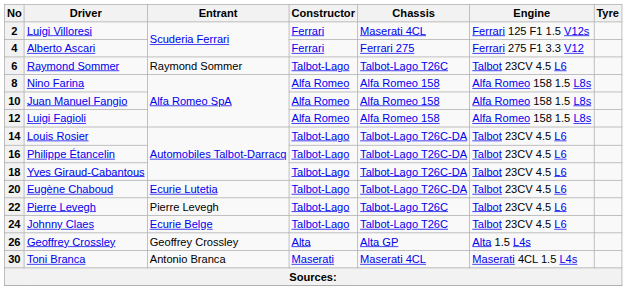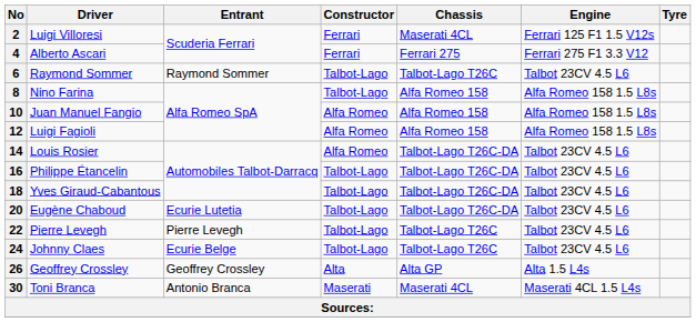 <table class="wikitable sortable" style="font-size: 95%;">
 <tr>
 <th>No</th>
 <th>Driver</th>
 <th>Entrant</th>
 <th>Constructor</th>
 <th>Chassis</th>
 <th>Engine</th>
 <th>Tyre</th>
 </tr>
 <tr>
 <th>2</th>
 <td> <a href='#'>Luigi Villoresi</a></td>
 <td rowspan=2><a href='#'>Scuderia Ferrari</a></td>
 <td><a href='#'>Ferrari</a></td>
 <td><a href='#'>Maserati 4CL</a></td>
 <td><a href='#'>Ferrari</a> 125 F1 1.5 <a href='#'>V12</a><a href='#'>s</a></td>
 <td align=center></td>
 </tr>
 <tr>
 <th>4</th>
 <td> <a href='#'>Alberto Ascari</a></td>
 <td><a href='#'>Ferrari</a></td>
 <td><a href='#'>Ferrari 275</a></td>
 <td><a href='#'>Ferrari</a> 275 F1 3.3 <a href='#'>V12</a></td>
 <td align=center></td>
 </tr>
 <tr>
 <th>6</th>
 <td> <a href='#'>Raymond Sommer</a></td>
 <td>Raymond Sommer</td>
 <td><a href='#'>Talbot-Lago</a></td>
 <td><a href='#'>Talbot-Lago T26C</a></td>
 <td><a href='#'>Talbot</a> 23CV 4.5 <a href='#'>L6</a></td>
 <td align=center></td>
 </tr>
 <tr>
 <th>8</th>
 <td> <a href='#'>Nino Farina</a></td>
 <td rowspan=3><a href='#'>Alfa Romeo SpA</a></td>
-<td><a href='#'>Alfa Romeo</a></td>
+<td><a href='#'>Talbot-Lago</a></td>
 <td><a href='#'>Alfa Romeo 158</a></td>
 <td><a href='#'>Alfa Romeo</a> 158 1.5 <a href='#'>L8</a><a href='#'>s</a></td>
 <td align=center></td>
 </tr>
 <tr>
 <th>10</th>
 <td> <a href='#'>Juan Manuel Fangio</a></td>
 <td><a href='#'>Alfa Romeo</a></td>
 <td><a href='#'>Alfa Romeo 158</a></td>
 <td><a href='#'>Alfa Romeo</a> 158 1.5 <a href='#'>L8</a><a href='#'>s</a></td>
 <td align=center></td>
 </tr>
 <tr>
 <th>12</th>
 <td> <a href='#'>Luigi Fagioli</a></td>
 <td><a href='#'>Alfa Romeo</a></td>
 <td><a href='#'>Alfa Romeo 158</a></td>
 <td><a href='#'>Alfa Romeo</a> 158 1.5 <a href='#'>L8</a><a href='#'>s</a></td>
 <td align=center></td>
 </tr>
 <tr>
 <th>14</th>
 <td> <a href='#'>Louis Rosier</a></td>
 <td rowspan=3><a href='#'>Automobiles Talbot-Darracq</a></td>
-<td><a href='#'>Talbot-Lago</a></td>
+<td><a href='#'>Alfa Romeo</a></td>
 <td><a href='#'>Talbot-Lago T26C-DA</a></td>
 <td><a href='#'>Talbot</a> 23CV 4.5 <a href='#'>L6</a></td>
 <td align=center></td>
 </tr>
 <tr>
 <th>16</th>
 <td> <a href='#'>Philippe Étancelin</a></td>
 <td><a href='#'>Talbot-Lago</a></td>
 <td><a href='#'>Talbot-Lago T26C-DA</a></td>
 <td><a href='#'>Talbot</a> 23CV 4.5 <a href='#'>L6</a></td>
 <td align=center></td>
 </tr>
 <tr>
 <th>18</th>
 <td> <a href='#'>Yves Giraud-Cabantous</a></td>
 <td><a href='#'>Talbot-Lago</a></td>
 <td><a href='#'>Talbot-Lago T26C-DA</a></td>
 <td><a href='#'>Talbot</a> 23CV 4.5 <a href='#'>L6</a></td>
 <td align=center></td>
 </tr>
 <tr>
 <th>20</th>
 <td> <a href='#'>Eugène Chaboud</a></td>
 <td><a href='#'>Ecurie Lutetia</a></td>
 <td><a href='#'>Talbot-Lago</a></td>
 <td><a href='#'>Talbot-Lago T26C-DA</a></td>
 <td><a href='#'>Talbot</a> 23CV 4.5 <a href='#'>L6</a></td>
 <td align=center></td>
 </tr>
 <tr>
 <th>22</th>
 <td> <a href='#'>Pierre Levegh</a></td>
 <td>Pierre Levegh</td>
 <td><a href='#'>Talbot-Lago</a></td>
 <td><a href='#'>Talbot-Lago T26C</a></td>
 <td><a href='#'>Talbot</a> 23CV 4.5 <a href='#'>L6</a></td>
 <td align=center></td>
 </tr>
 <tr>
 <th>24</th>
 <td> <a href='#'>Johnny Claes</a></td>
 <td><a href='#'>Ecurie Belge</a></td>
 <td><a href='#'>Talbot-Lago</a></td>
 <td><a href='#'>Talbot-Lago T26C</a></td>
 <td><a href='#'>Talbot</a> 23CV 4.5 <a href='#'>L6</a></td>
 <td align=center></td>
 </tr>
 <tr>
 <th>26</th>
 <td> <a href='#'>Geoffrey Crossley</a></td>
 <td>Geoffrey Crossley</td>
 <td><a href='#'>Alta</a></td>
 <td><a href='#'>Alta GP</a></td>
 <td><a href='#'>Alta</a> 1.5 <a href='#'>L4</a><a href='#'>s</a></td>
 <td align=center></td>
 </tr>
 <tr>
 <th>30</th>
 <td> <a href='#'>Toni Branca</a></td>
 <td>Antonio Branca</td>
 <td><a href='#'>Maserati</a></td>
 <td><a href='#'>Maserati 4CL</a></td>
 <td><a href='#'>Maserati</a> 4CL 1.5 <a href='#'>L4</a><a href='#'>s</a></td>
 <td align=center></td>
 </tr>
 <tr style="background-color:#E5E4E2" align="center">
 <th colspan=7>Sources:</th>
 </tr>
 <tr>
 </tr>
 </table>
